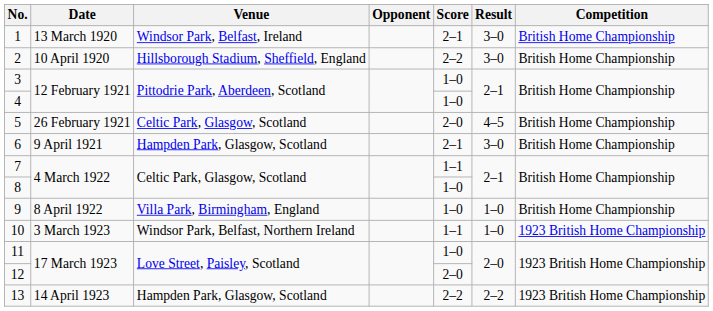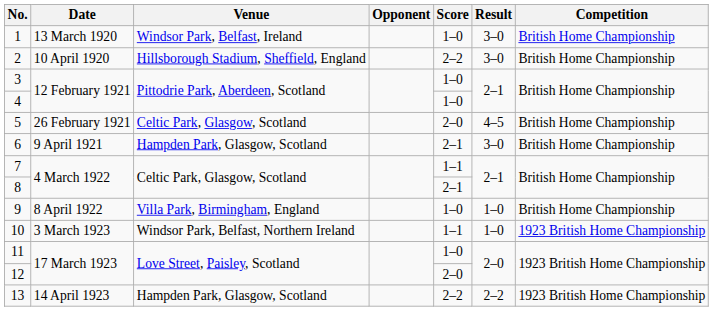 <table class="wikitable sortable">
 <tr>
 <th scope="col">No.</th>
 <th scope="col">Date</th>
 <th scope="col">Venue</th>
 <th scope="col">Opponent</th>
 <th scope="col">Score</th>
 <th scope="col">Result</th>
 <th scope="col">Competition</th>
 </tr>
 <tr>
 <td align="center">1</td>
 <td>13 March 1920</td>
 <td><a href='#'>Windsor Park</a>, <a href='#'>Belfast</a>, Ireland</td>
 <td></td>
-<td align="center">2–1</td>
+<td align="center">1–0</td>
 <td align="center">3–0</td>
 <td><a href='#'>British Home Championship</a></td>
 </tr>
 <tr>
 <td align="center">2</td>
 <td>10 April 1920</td>
 <td><a href='#'>Hillsborough Stadium</a>, <a href='#'>Sheffield</a>, England</td>
 <td></td>
 <td align="center">2–2</td>
 <td align="center">3–0</td>
 <td>British Home Championship</td>
 </tr>
 <tr>
 <td align="center">3</td>
 <td rowspan="2">12 February 1921</td>
 <td rowspan="2"><a href='#'>Pittodrie Park</a>, <a href='#'>Aberdeen</a>, Scotland</td>
 <td rowspan="2"></td>
 <td align="center">1–0</td>
 <td rowspan="2" align="center">2–1</td>
 <td rowspan="2">British Home Championship</td>
 </tr>
 <tr>
 <td align="center">4</td>
 <td align="center">1–0</td>
 </tr>
 <tr>
 <td align="center">5</td>
 <td>26 February 1921</td>
 <td><a href='#'>Celtic Park</a>, <a href='#'>Glasgow</a>, Scotland</td>
 <td></td>
 <td align="center">2–0</td>
 <td align="center">4–5</td>
 <td>British Home Championship</td>
 </tr>
 <tr>
 <td align="center">6</td>
 <td>9 April 1921</td>
 <td><a href='#'>Hampden Park</a>, Glasgow, Scotland</td>
 <td></td>
 <td align="center">2–1</td>
 <td align="center">3–0</td>
 <td>British Home Championship</td>
 </tr>
 <tr>
 <td align="center">7</td>
 <td rowspan="2">4 March 1922</td>
 <td rowspan="2">Celtic Park, Glasgow, Scotland</td>
 <td rowspan="2"></td>
 <td align="center">1–1</td>
 <td rowspan="2" align="center">2–1</td>
 <td rowspan="2">British Home Championship</td>
 </tr>
 <tr>
 <td align="center">8</td>
-<td align="center">1–0</td>
+<td align="center">2–1</td>
 </tr>
 <tr>
 <td align="center">9</td>
 <td>8 April 1922</td>
 <td><a href='#'>Villa Park</a>, <a href='#'>Birmingham</a>, England</td>
 <td></td>
 <td align="center">1–0</td>
 <td align="center">1–0</td>
 <td>British Home Championship</td>
 </tr>
 <tr>
 <td align="center">10</td>
 <td>3 March 1923</td>
 <td>Windsor Park, Belfast, Northern Ireland</td>
 <td></td>
 <td align="center">1–1</td>
 <td align="center">1–0</td>
 <td><a href='#'>1923 British Home Championship</a></td>
 </tr>
 <tr>
 <td align="center">11</td>
 <td rowspan="2">17 March 1923</td>
 <td rowspan="2"><a href='#'>Love Street</a>, <a href='#'>Paisley</a>, Scotland</td>
 <td rowspan="2"></td>
 <td align="center">1–0</td>
 <td rowspan="2" align="center">2–0</td>
 <td rowspan="2">1923 British Home Championship</td>
 </tr>
 <tr>
 <td align="center">12</td>
 <td align="center">2–0</td>
 </tr>
 <tr>
 <td align="center">13</td>
 <td>14 April 1923</td>
 <td>Hampden Park, Glasgow, Scotland</td>
 <td></td>
 <td align="center">2–2</td>
 <td align="center">2–2</td>
 <td>1923 British Home Championship</td>
 </tr>
 </table>
